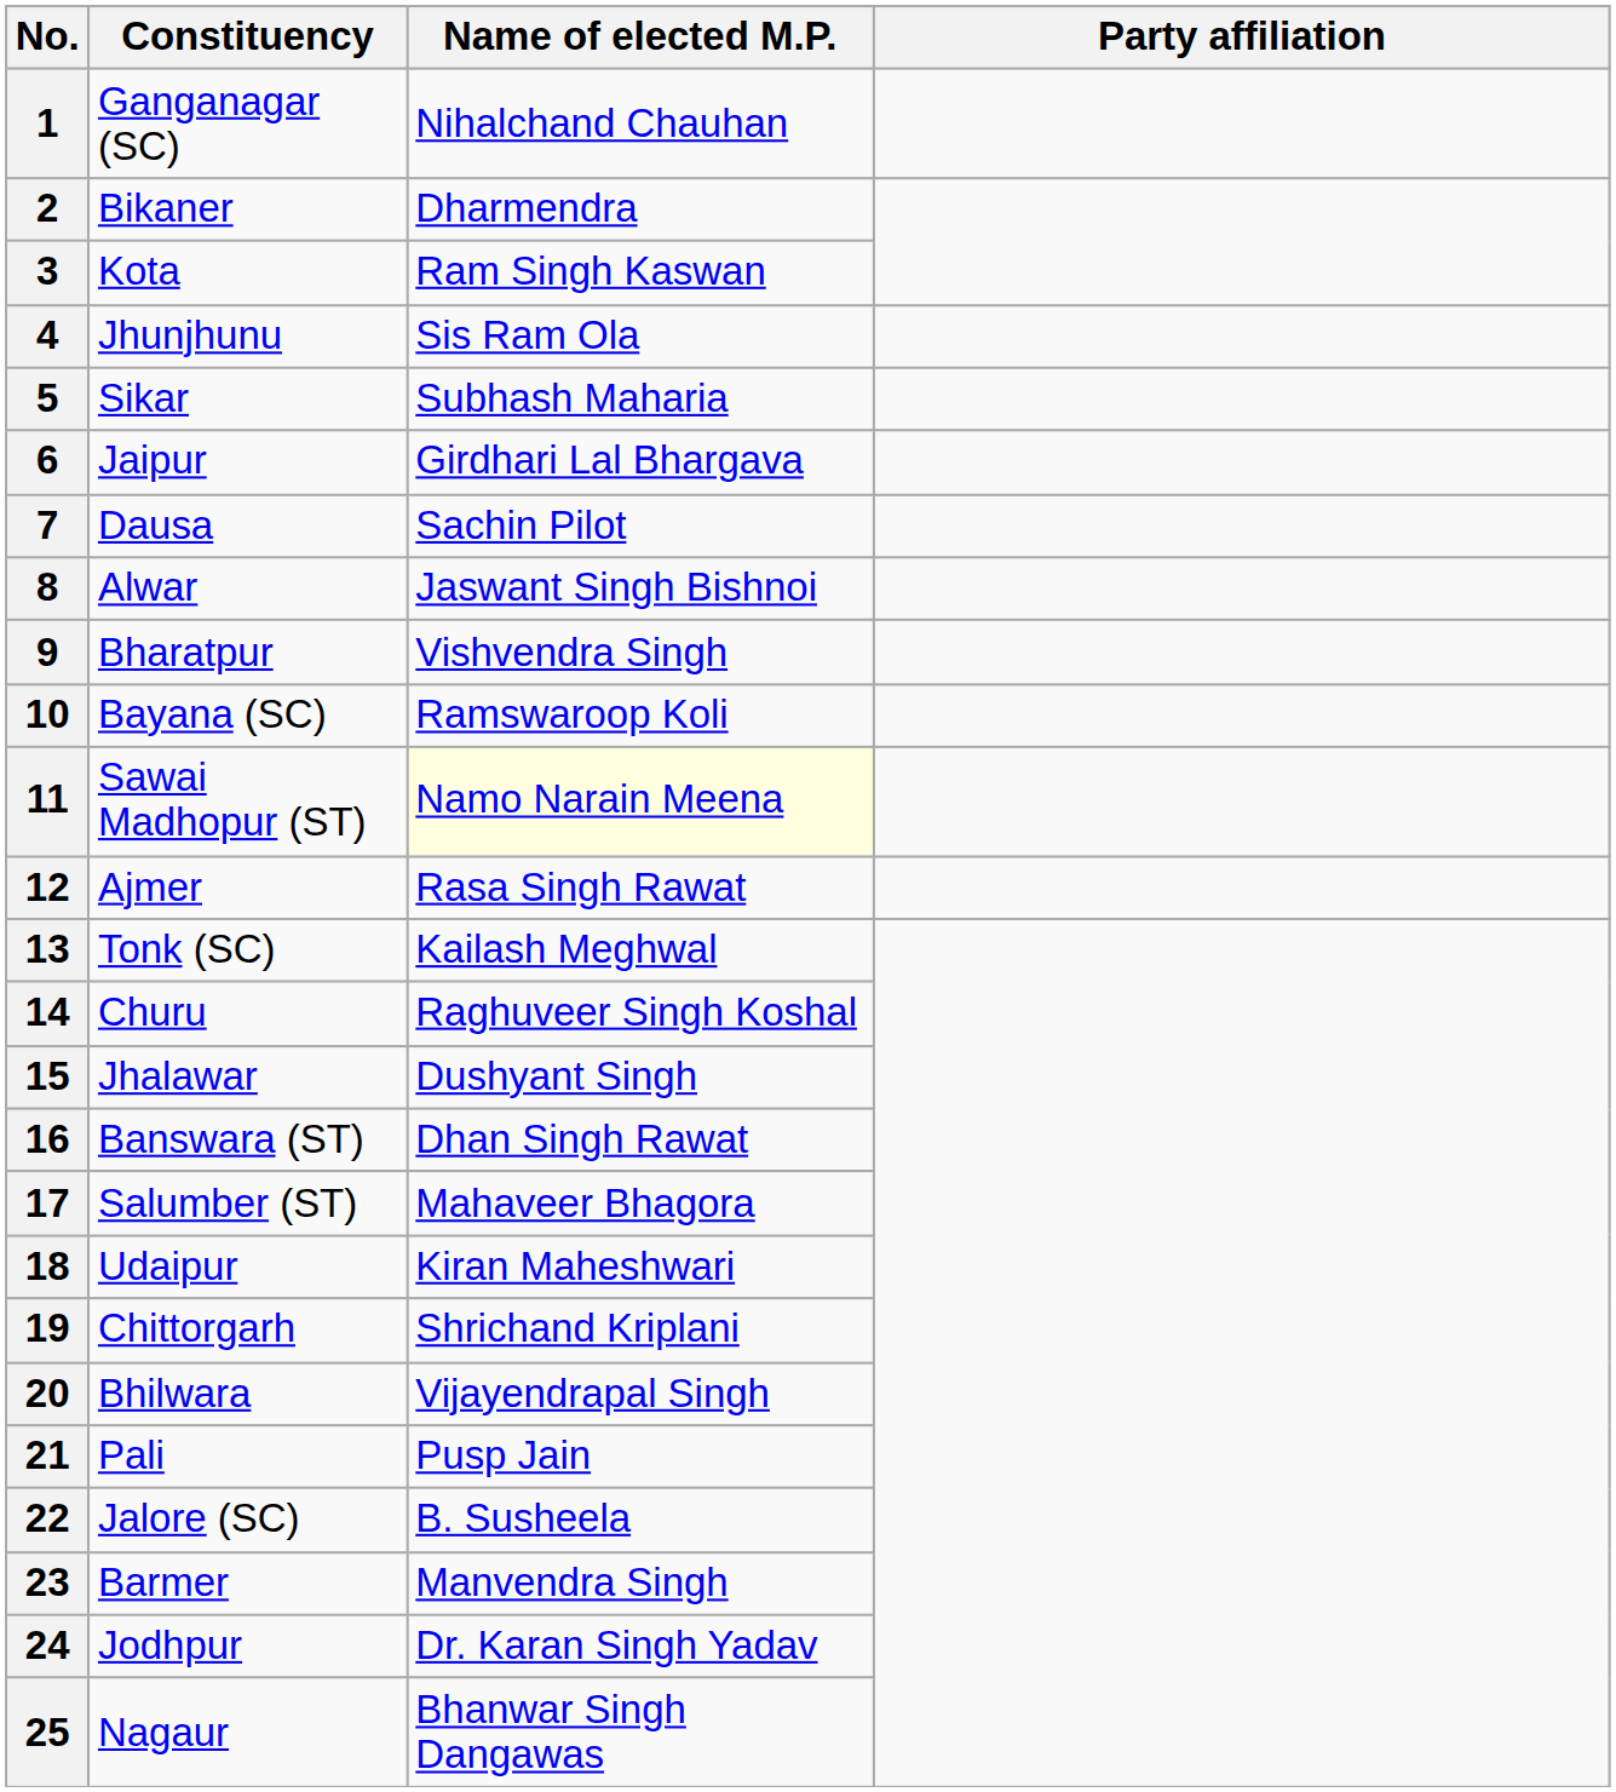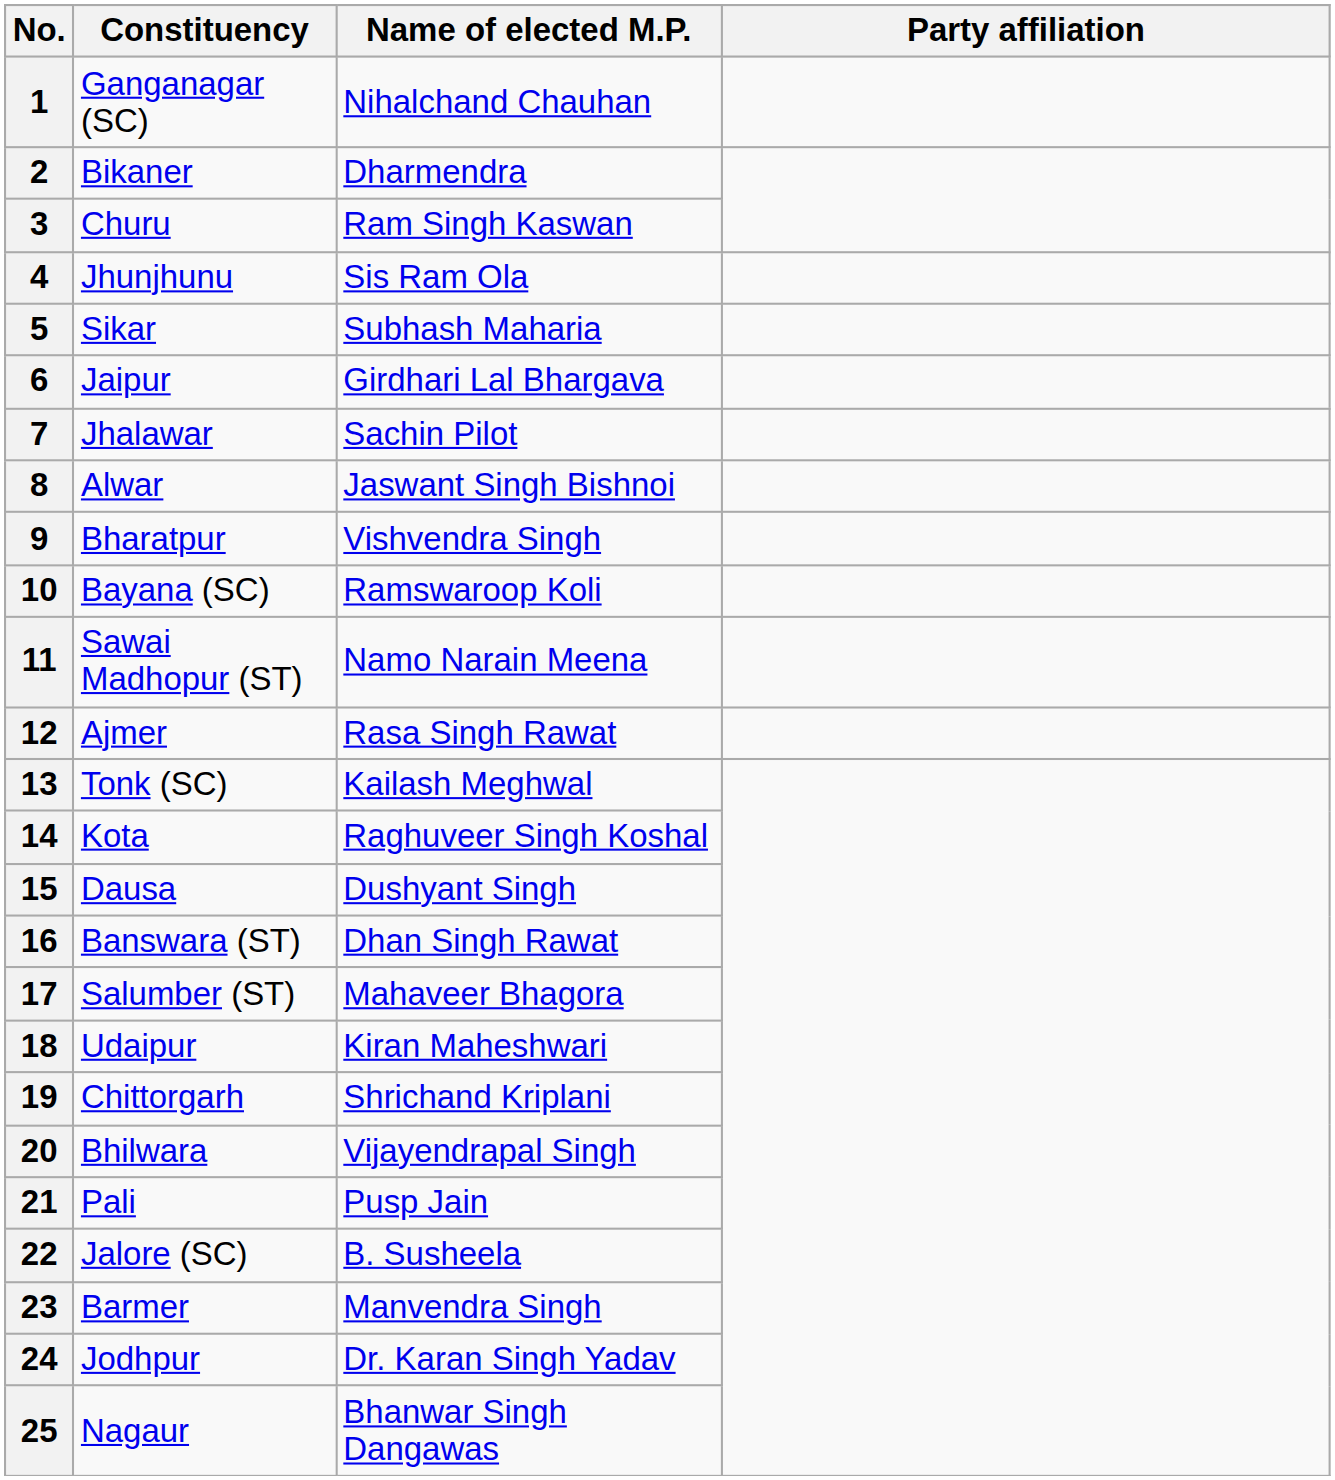 <table class="wikitable">
 <tr style="background:#ccc; text-align:center;">
 <th>No.</th>
 <th style="width:120px">Constituency</th>
 <th style="width:180px">Name of elected M.P.</th>
 <th colspan="2" style="width:18em">Party affiliation</th>
 </tr>
 <tr>
 <th>1</th>
 <td><a href='#'>Ganganagar</a> (SC)</td>
 <td><a href='#'>Nihalchand Chauhan</a></td>
 <td></td>
 </tr>
 <tr>
 <th>2</th>
 <td><a href='#'>Bikaner</a></td>
 <td><a href='#'>Dharmendra</a></td>
 </tr>
 <tr>
 <th>3</th>
-<td><a href='#'>Kota</a></td>
+<td><a href='#'>Churu</a></td>
 <td><a href='#'>Ram Singh Kaswan</a></td>
 </tr>
 <tr>
 <th>4</th>
 <td><a href='#'>Jhunjhunu</a></td>
 <td><a href='#'>Sis Ram Ola</a></td>
 <td></td>
 </tr>
 <tr>
 <th>5</th>
 <td><a href='#'>Sikar</a></td>
 <td><a href='#'>Subhash Maharia</a></td>
 <td></td>
 </tr>
 <tr>
 <th>6</th>
 <td><a href='#'>Jaipur</a></td>
 <td><a href='#'>Girdhari Lal Bhargava</a></td>
 </tr>
 <tr>
 <th>7</th>
-<td><a href='#'>Dausa</a></td>
+<td><a href='#'>Jhalawar</a></td>
 <td><a href='#'>Sachin Pilot</a></td>
 <td></td>
 </tr>
 <tr>
 <th>8</th>
 <td><a href='#'>Alwar</a></td>
 <td><a href='#'>Jaswant Singh Bishnoi</a></td>
 </tr>
 <tr>
 <th>9</th>
 <td><a href='#'>Bharatpur</a></td>
 <td><a href='#'>Vishvendra Singh</a></td>
 <td></td>
 </tr>
 <tr>
 <th>10</th>
 <td><a href='#'>Bayana</a> (SC)</td>
 <td><a href='#'>Ramswaroop Koli</a></td>
 </tr>
 <tr>
 <th>11</th>
 <td><a href='#'>Sawai Madhopur</a> (ST)</td>
-<td style="background: lightyellow;"><a href='#'>Namo Narain Meena</a></td>
+<td><a href='#'>Namo Narain Meena</a></td>
 <td></td>
 </tr>
 <tr>
 <th>12</th>
 <td><a href='#'>Ajmer</a></td>
 <td><a href='#'>Rasa Singh Rawat</a></td>
 <td></td>
 </tr>
 <tr>
 <th>13</th>
 <td><a href='#'>Tonk</a> (SC)</td>
 <td><a href='#'>Kailash Meghwal</a></td>
 </tr>
 <tr>
 <th>14</th>
-<td><a href='#'>Churu</a></td>
+<td><a href='#'>Kota</a></td>
 <td><a href='#'>Raghuveer Singh Koshal</a></td>
 </tr>
 <tr>
 <th>15</th>
-<td><a href='#'>Jhalawar</a></td>
+<td><a href='#'>Dausa</a></td>
 <td><a href='#'>Dushyant Singh</a></td>
 </tr>
 <tr>
 <th>16</th>
 <td><a href='#'>Banswara</a> (ST)</td>
 <td><a href='#'>Dhan Singh Rawat</a></td>
 </tr>
 <tr>
 <th>17</th>
 <td><a href='#'>Salumber</a> (ST)</td>
 <td><a href='#'>Mahaveer Bhagora</a></td>
 </tr>
 <tr>
 <th>18</th>
 <td><a href='#'>Udaipur</a></td>
 <td><a href='#'>Kiran Maheshwari</a></td>
 </tr>
 <tr>
 <th>19</th>
 <td><a href='#'>Chittorgarh</a></td>
 <td><a href='#'>Shrichand Kriplani</a></td>
 </tr>
 <tr>
 <th>20</th>
 <td><a href='#'>Bhilwara</a></td>
 <td><a href='#'>Vijayendrapal Singh</a></td>
 </tr>
 <tr>
 <th>21</th>
 <td><a href='#'>Pali</a></td>
 <td><a href='#'>Pusp Jain</a></td>
 </tr>
 <tr>
 <th>22</th>
 <td><a href='#'>Jalore</a> (SC)</td>
 <td><a href='#'>B. Susheela</a></td>
 </tr>
 <tr>
 <th>23</th>
 <td><a href='#'>Barmer</a></td>
 <td><a href='#'>Manvendra Singh</a></td>
 </tr>
 <tr>
 <th>24</th>
 <td><a href='#'>Jodhpur</a></td>
 <td><a href='#'>Dr. Karan Singh Yadav</a></td>
 </tr>
 <tr>
 <th>25</th>
 <td><a href='#'>Nagaur</a></td>
 <td><a href='#'>Bhanwar Singh Dangawas</a></td>
 </tr>
 </table>
